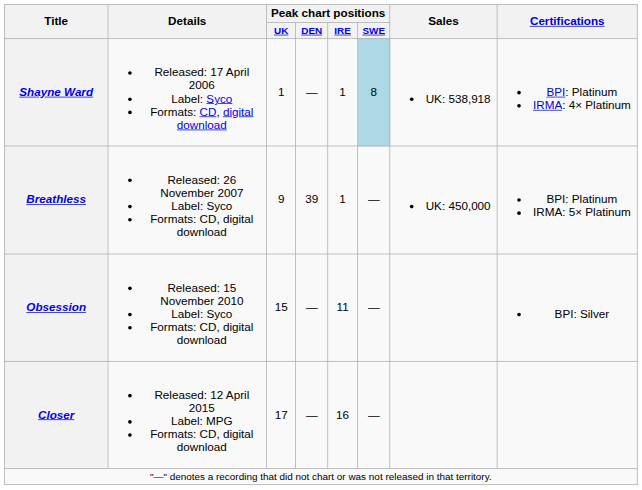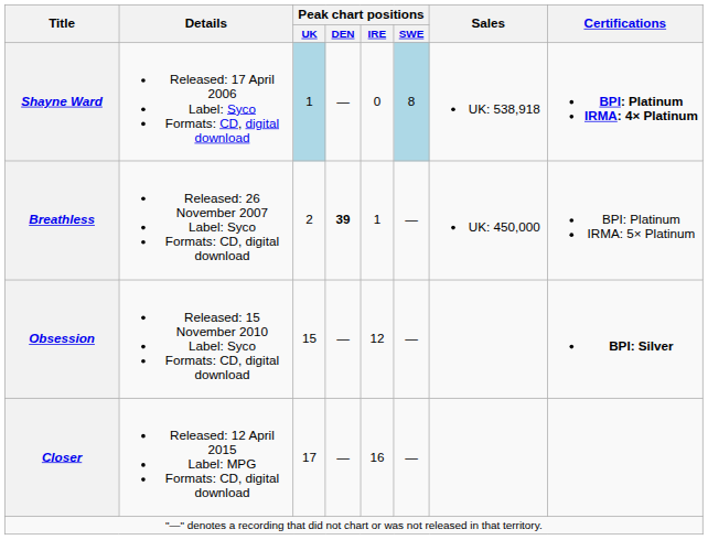 <table class="wikitable plainrowheaders" style="text-align:center;">
 <tr>
 <th scope="col" rowspan="2" style="width:10em;">Title</th>
 <th scope="col" rowspan="2" style="width:16em;">Details</th>
 <th scope="col" colspan="4">Peak chart positions</th>
 <th scope="col" rowspan="2" style="width:10em;">Sales</th>
 <th scope="col" rowspan="2" style="width:14em;"><a href='#'>Certifications</a></th>
 </tr>
 <tr>
 <th scope="col" style="width:3em;font-size:85%;"><a href='#'>UK</a><br></th>
 <th scope="col" style="width:3em;font-size:85%;"><a href='#'>DEN</a><br></th>
 <th scope="col" style="width:3em;font-size:85%;"><a href='#'>IRE</a><br></th>
 <th scope="col" style="width:3em;font-size:85%;"><a href='#'>SWE</a><br></th>
 </tr>
 <tr>
 <th scope="row"><em><a href='#'>Shayne Ward</a></em></th>
 <td><br><ul><li>Released: 17 April 2006</li><li>Label: <a href='#'>Syco</a></li><li>Formats: <a href='#'>CD</a>, <a href='#'>digital download</a></li></ul></td>
-<td>1</td>
+<td style="background: lightblue;">1</td>
 <td>—</td>
-<td>1</td>
+<td>0</td>
 <td style="background: lightblue;">8</td>
 <td><br><ul><li>UK: 538,918</li></ul></td>
-<td><br><ul><li><a href='#'>BPI</a>: Platinum</li><li><a href='#'>IRMA</a>: 4× Platinum</li></ul></td>
+<td><strong><br><ul><li><a href='#'>BPI</a>: Platinum</li><li><a href='#'>IRMA</a>: 4× Platinum</li></ul></strong></td>
 </tr>
 <tr>
 <th scope="row"><em><a href='#'>Breathless</a></em></th>
 <td><br><ul><li>Released: 26 November 2007</li><li>Label: Syco</li><li>Formats: CD, digital download</li></ul></td>
-<td>9</td>
-<td>39</td>
+<td>2</td>
+<td><strong>39</strong></td>
 <td>1</td>
 <td>—</td>
 <td><br><ul><li>UK: 450,000</li></ul></td>
 <td><br><ul><li>BPI: Platinum</li><li>IRMA: 5× Platinum</li></ul></td>
 </tr>
 <tr>
 <th scope="row"><em><a href='#'>Obsession</a></em></th>
 <td><br><ul><li>Released: 15 November 2010</li><li>Label: Syco</li><li>Formats: CD, digital download</li></ul></td>
 <td>15</td>
 <td>—</td>
-<td>11</td>
+<td>12</td>
 <td>—</td>
 <td></td>
-<td><br><ul><li>BPI: Silver</li></ul></td>
+<td><strong><br><ul><li>BPI: Silver</li></ul></strong></td>
 </tr>
 <tr>
 <th scope="row"><em><a href='#'>Closer</a></em></th>
 <td><br><ul><li>Released: 12 April 2015</li><li>Label: MPG</li><li>Formats: CD, digital download</li></ul></td>
 <td>17</td>
 <td>—</td>
 <td>16</td>
 <td>—</td>
 <td></td>
 <td></td>
 </tr>
 <tr>
 <td colspan="20" style="font-size:85%">"—" denotes a recording that did not chart or was not released in that territory.</td>
 </tr>
 </table>
